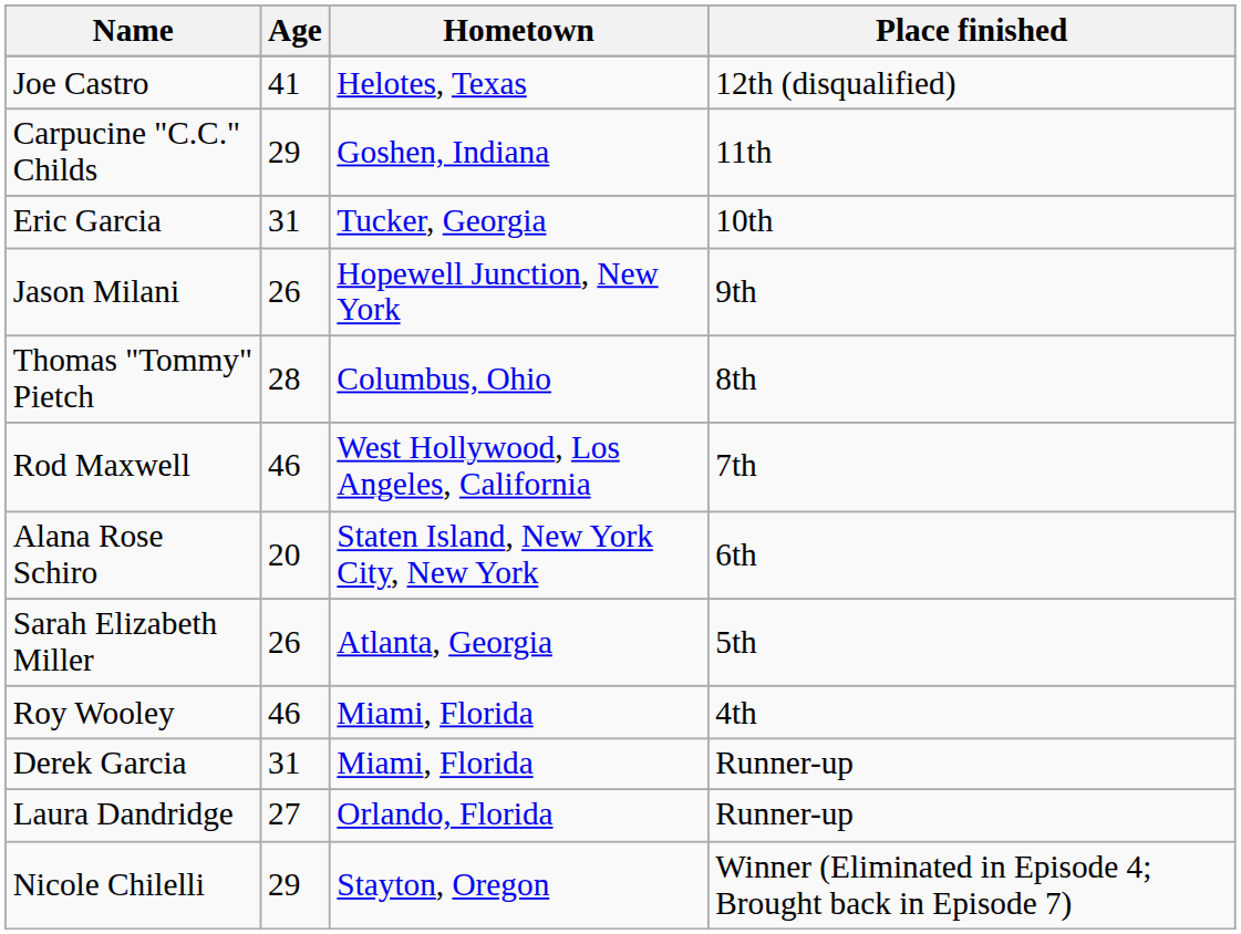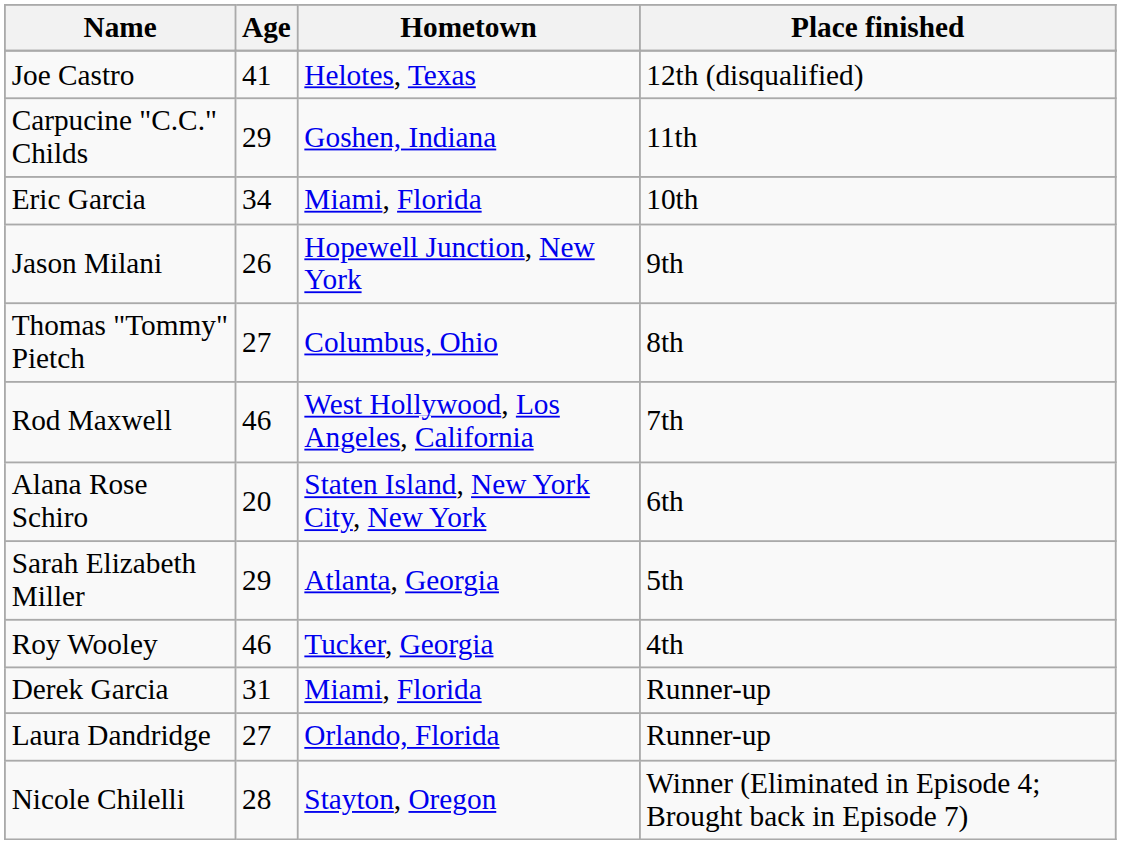 <table class="wikitable sortable">
 <tr>
 <th>Name</th>
 <th>Age</th>
 <th>Hometown</th>
 <th>Place finished</th>
 </tr>
 <tr>
 </tr>
 <tr>
 <td>Joe Castro</td>
 <td>41</td>
 <td><a href='#'>Helotes</a>, <a href='#'>Texas</a></td>
 <td>12th (disqualified)</td>
 </tr>
 <tr>
 <td>Carpucine "C.C." Childs</td>
 <td>29</td>
 <td><a href='#'>Goshen, Indiana</a></td>
 <td>11th</td>
 </tr>
 <tr>
 <td>Eric Garcia</td>
-<td>31</td>
-<td><a href='#'>Tucker</a>, <a href='#'>Georgia</a></td>
+<td>34</td>
+<td><a href='#'>Miami</a>, <a href='#'>Florida</a></td>
 <td>10th</td>
 </tr>
 <tr>
 <td>Jason Milani</td>
 <td>26</td>
 <td><a href='#'>Hopewell Junction</a>, <a href='#'>New York</a></td>
 <td>9th</td>
 </tr>
 <tr>
 <td>Thomas "Tommy" Pietch</td>
-<td>28</td>
+<td>27</td>
 <td><a href='#'>Columbus, Ohio</a></td>
 <td>8th</td>
 </tr>
 <tr>
 <td>Rod Maxwell</td>
 <td>46</td>
 <td><a href='#'>West Hollywood</a>, <a href='#'>Los Angeles</a>, <a href='#'>California</a></td>
 <td>7th</td>
 </tr>
 <tr>
 <td>Alana Rose Schiro</td>
 <td>20</td>
 <td><a href='#'>Staten Island</a>, <a href='#'>New York City</a>, <a href='#'>New York</a></td>
 <td>6th</td>
 </tr>
 <tr>
 <td>Sarah Elizabeth Miller</td>
-<td>26</td>
+<td>29</td>
 <td><a href='#'>Atlanta</a>, <a href='#'>Georgia</a></td>
 <td>5th</td>
 </tr>
 <tr>
 <td>Roy Wooley</td>
 <td>46</td>
-<td><a href='#'>Miami</a>, <a href='#'>Florida</a></td>
+<td><a href='#'>Tucker</a>, <a href='#'>Georgia</a></td>
 <td>4th</td>
 </tr>
 <tr>
 <td>Derek Garcia</td>
 <td>31</td>
 <td><a href='#'>Miami</a>, <a href='#'>Florida</a></td>
 <td>Runner-up</td>
 </tr>
 <tr>
 <td>Laura Dandridge</td>
 <td>27</td>
 <td><a href='#'>Orlando, Florida</a></td>
 <td>Runner-up</td>
 </tr>
 <tr>
 <td>Nicole Chilelli</td>
-<td>29</td>
+<td>28</td>
 <td><a href='#'>Stayton</a>, <a href='#'>Oregon</a></td>
 <td>Winner (Eliminated in Episode 4; Brought back in Episode 7)</td>
 </tr>
 </table>
